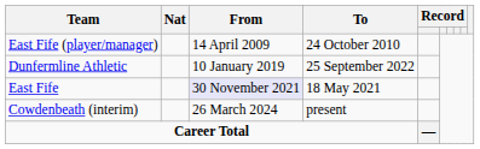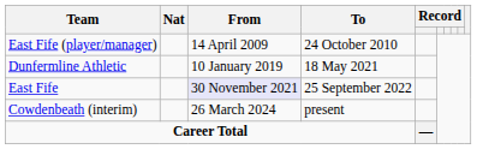 <table class="wikitable" style="text-align:center">
 <tr>
 <th rowspan="2">Team</th>
 <th rowspan="2">Nat</th>
 <th rowspan="2">From</th>
 <th rowspan="2">To</th>
 <th colspan="5">Record</th>
 <th rowspan=2></th>
 </tr>
 <tr>
 <th></th>
 <th></th>
 <th></th>
 <th></th>
 <th></th>
 </tr>
 <tr>
 <td align="left"><a href='#'>East Fife</a> (<a href='#'>player/manager</a>)</td>
 <td></td>
 <td align=left>14 April 2009</td>
 <td align=left>24 October 2010<br></td>
 <td></td>
 </tr>
 <tr>
 <td align="left"><a href='#'>Dunfermline Athletic</a></td>
 <td></td>
 <td align=left>10 January 2019</td>
-<td align=left>25 September 2022<br></td>
+<td align=left>18 May 2021<br></td>
 <td></td>
 </tr>
 <tr>
 <td align="left"><a href='#'>East Fife</a></td>
 <td></td>
 <td align=left style="background: lavender;">30 November 2021</td>
-<td align=left>18 May 2021<br></td>
+<td align=left>25 September 2022<br></td>
 <td></td>
 </tr>
 <tr>
 <td align="left"><a href='#'>Cowdenbeath</a> (interim)</td>
 <td></td>
 <td align=left>26 March 2024</td>
 <td align=left>present<br></td>
 <td></td>
 </tr>
 <tr>
 <td colspan=4><strong>Career Total</strong><br></td>
 <th>—</th>
 </tr>
 </table>
